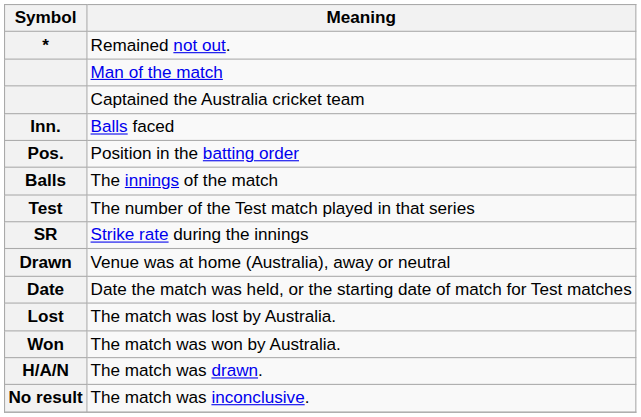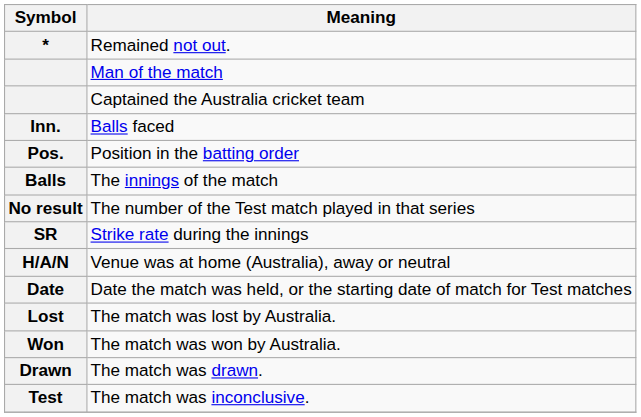 <table class="wikitable plainrowheaders" border="1">
 <tr>
 <th>Symbol</th>
 <th>Meaning</th>
 </tr>
 <tr>
 <th scope="row">*</th>
 <td>Remained <a href='#'>not out</a>.</td>
 </tr>
 <tr>
 <th scope="row"></th>
 <td><a href='#'>Man of the match</a></td>
 </tr>
 <tr>
 <th scope="row"></th>
 <td>Captained the Australia cricket team</td>
 </tr>
 <tr>
 <th scope="row">Inn.</th>
 <td><a href='#'>Balls</a> faced</td>
 </tr>
 <tr>
 <th scope="row">Pos.</th>
 <td>Position in the <a href='#'>batting order</a></td>
 </tr>
 <tr>
 <th scope="row">Balls</th>
 <td>The <a href='#'>innings</a> of the match</td>
 </tr>
 <tr>
-<th scope="row">Test</th>
+<th scope="row">No result</th>
 <td>The number of the Test match played in that series</td>
 </tr>
 <tr>
 <th scope="row">SR</th>
 <td><a href='#'>Strike rate</a> during the innings</td>
 </tr>
 <tr>
-<th scope="row">Drawn</th>
+<th scope="row">H/A/N</th>
 <td>Venue was at home (Australia), away or neutral</td>
 </tr>
 <tr>
 <th scope="row">Date</th>
 <td>Date the match was held, or the starting date of match for Test matches</td>
 </tr>
 <tr>
 <th scope="row">Lost</th>
 <td>The match was lost by Australia.</td>
 </tr>
 <tr>
 <th scope="row">Won</th>
 <td>The match was won by Australia.</td>
 </tr>
 <tr>
-<th scope="row">H/A/N</th>
+<th scope="row">Drawn</th>
 <td>The match was <a href='#'>drawn</a>.</td>
 </tr>
 <tr>
-<th scope="row">No result</th>
+<th scope="row">Test</th>
 <td>The match was <a href='#'>inconclusive</a>.</td>
 </tr>
 <tr>
 </tr>
 </table>
